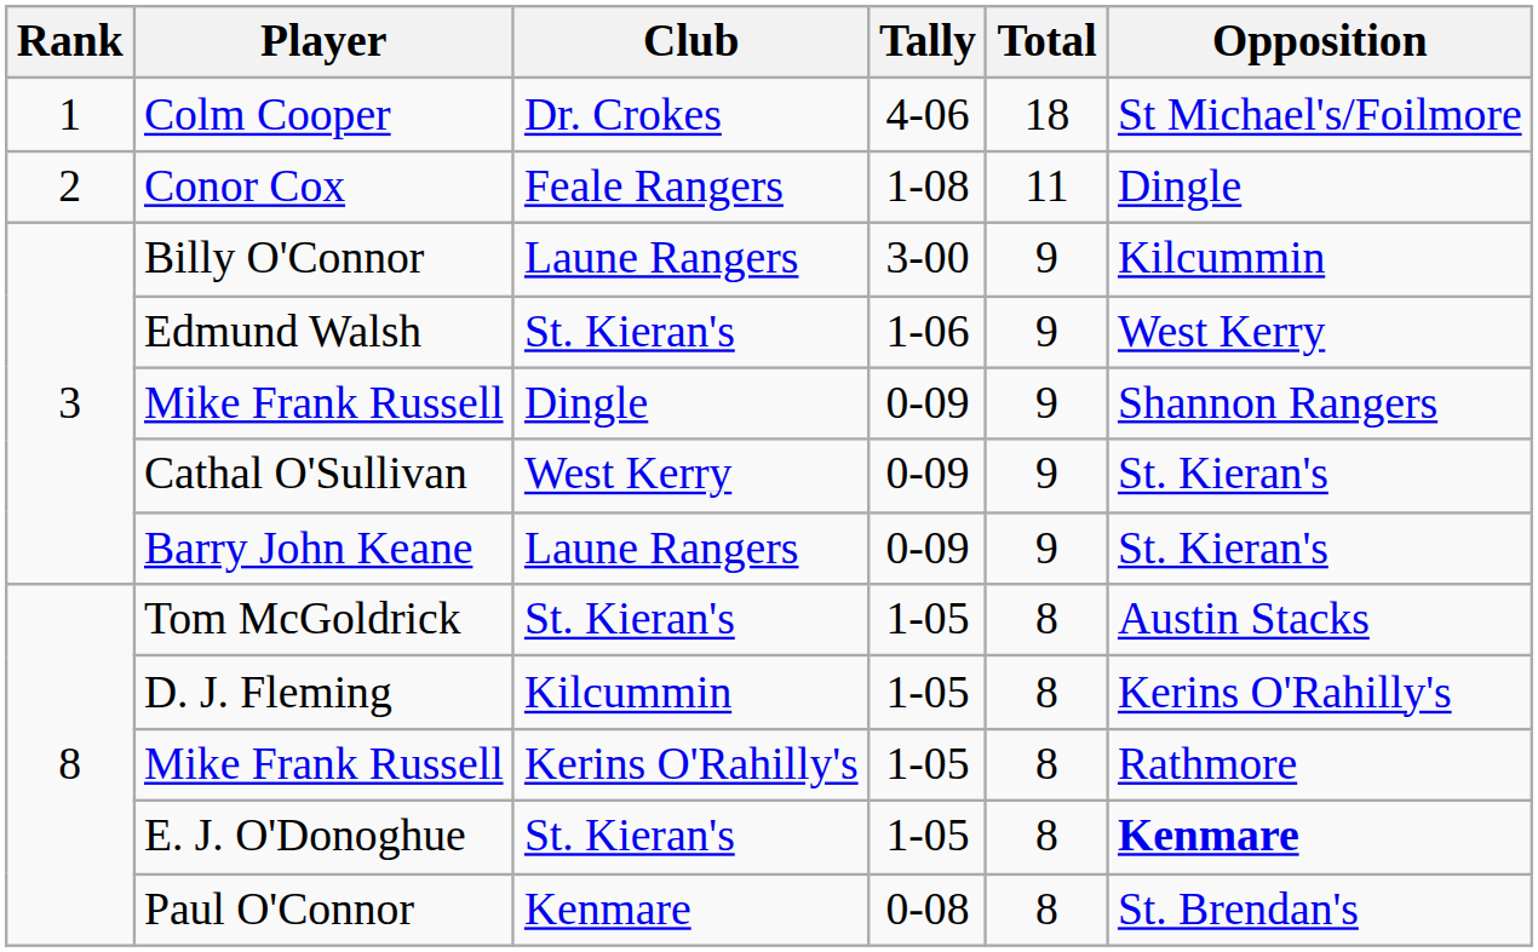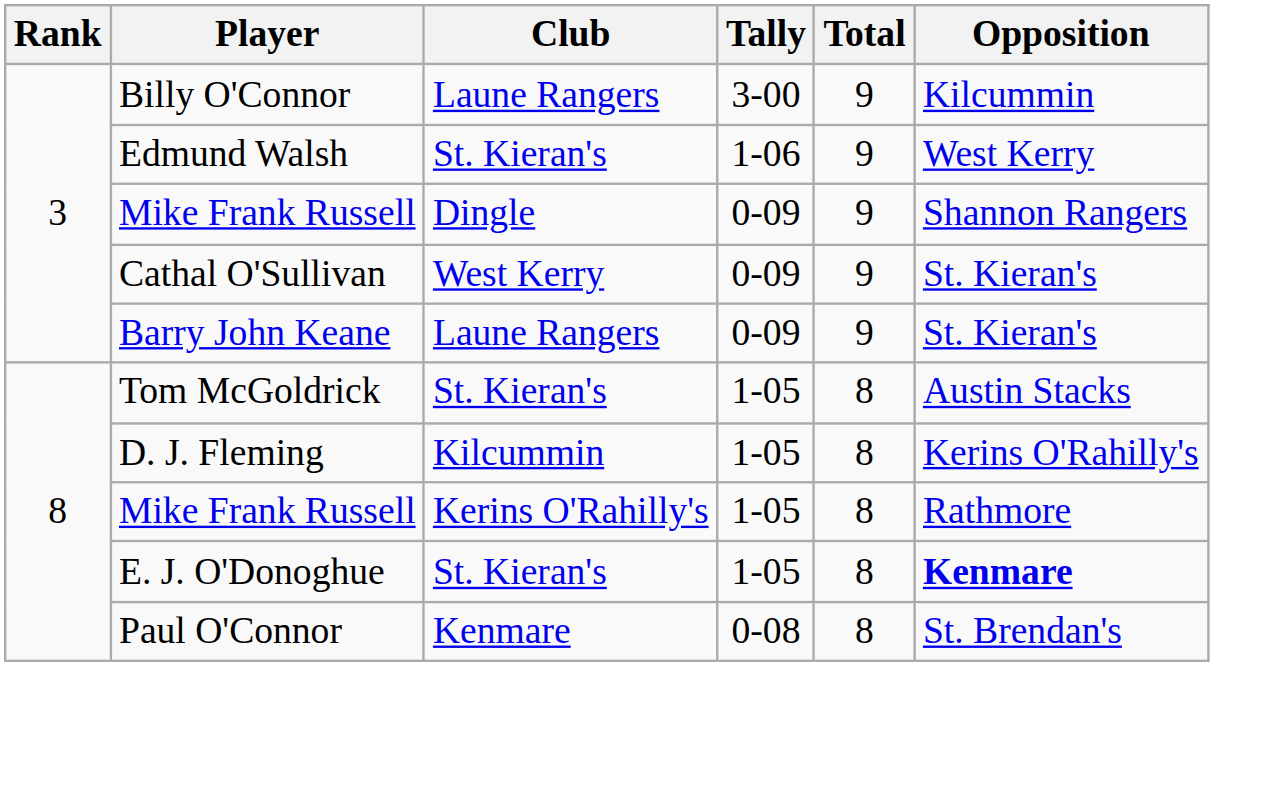 <table class="wikitable">
 <tr>
 <th>Rank</th>
 <th>Player</th>
 <th>Club</th>
 <th>Tally</th>
 <th>Total</th>
 <th>Opposition</th>
-</tr>
-<tr>
-<td rowspan="1" style="text-align:center;">1</td>
-<td><a href='#'>Colm Cooper</a></td>
-<td><a href='#'>Dr. Crokes</a></td>
-<td align=center>4-06</td>
-<td align=center>18</td>
-<td><a href='#'>St Michael's/Foilmore</a></td>
-</tr>
-<tr>
-<td rowspan="1" style="text-align:center;">2</td>
-<td><a href='#'>Conor Cox</a></td>
-<td><a href='#'>Feale Rangers</a></td>
-<td align=center>1-08</td>
-<td align=center>11</td>
-<td><a href='#'>Dingle</a></td>
 </tr>
 <tr>
 <td rowspan="5" style="text-align:center;">3</td>
 <td>Billy O'Connor</td>
 <td><a href='#'>Laune Rangers</a></td>
 <td align=center>3-00</td>
 <td align=center>9</td>
 <td><a href='#'>Kilcummin</a></td>
 </tr>
 <tr>
 <td>Edmund Walsh</td>
 <td><a href='#'>St. Kieran's</a></td>
 <td align=center>1-06</td>
 <td align=center>9</td>
 <td><a href='#'>West Kerry</a></td>
 </tr>
 <tr>
 <td><a href='#'>Mike Frank Russell</a></td>
 <td><a href='#'>Dingle</a></td>
 <td align=center>0-09</td>
 <td align=center>9</td>
 <td><a href='#'>Shannon Rangers</a></td>
 </tr>
 <tr>
 <td>Cathal O'Sullivan</td>
 <td><a href='#'>West Kerry</a></td>
 <td align=center>0-09</td>
 <td align=center>9</td>
 <td><a href='#'>St. Kieran's</a></td>
 </tr>
 <tr>
 <td><a href='#'>Barry John Keane</a></td>
 <td><a href='#'>Laune Rangers</a></td>
 <td align=center>0-09</td>
 <td align=center>9</td>
 <td><a href='#'>St. Kieran's</a></td>
 </tr>
 <tr>
 <td rowspan="5" style="text-align:center;">8</td>
 <td>Tom McGoldrick</td>
 <td><a href='#'>St. Kieran's</a></td>
 <td align=center>1-05</td>
 <td align=center>8</td>
 <td><a href='#'>Austin Stacks</a></td>
 </tr>
 <tr>
 <td>D. J. Fleming</td>
 <td><a href='#'>Kilcummin</a></td>
 <td align=center>1-05</td>
 <td align=center>8</td>
 <td><a href='#'>Kerins O'Rahilly's</a></td>
 </tr>
 <tr>
 <td><a href='#'>Mike Frank Russell</a></td>
 <td><a href='#'>Kerins O'Rahilly's</a></td>
 <td align=center>1-05</td>
 <td align=center>8</td>
 <td><a href='#'>Rathmore</a></td>
 </tr>
 <tr>
 <td>E. J. O'Donoghue</td>
 <td><a href='#'>St. Kieran's</a></td>
 <td align=center>1-05</td>
 <td align=center>8</td>
 <td><strong><a href='#'>Kenmare</a></strong></td>
 </tr>
 <tr>
 <td>Paul O'Connor</td>
 <td><a href='#'>Kenmare</a></td>
 <td align=center>0-08</td>
 <td align=center>8</td>
 <td><a href='#'>St. Brendan's</a></td>
 </tr>
 </table>
